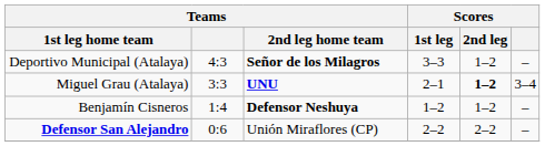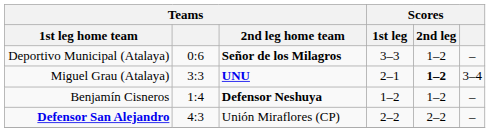 <table class="wikitable" style="text-align: center;">
 <tr>
 <th colspan=3>Teams</th>
 <th colspan=3>Scores</th>
 </tr>
 <tr>
 <th width="200">1st leg home team</th>
 <th width="50"></th>
 <th width="175">2nd leg home team</th>
 <th width="50">1st leg</th>
 <th width="50">2nd leg</th>
 <th></th>
 </tr>
 <tr>
 <td align=right>Deportivo Municipal (Atalaya)</td>
-<td>4:3</td>
+<td>0:6</td>
 <td align=left><strong>Señor de los Milagros</strong></td>
 <td>3–3</td>
 <td>1–2</td>
 <td>–</td>
 </tr>
 <tr>
 <td align=right>Miguel Grau (Atalaya)</td>
 <td>3:3</td>
 <td align=left><strong><a href='#'>UNU</a></strong></td>
 <td>2–1</td>
 <td><strong>1–2</strong></td>
 <td>3–4</td>
 </tr>
 <tr>
 <td align=right>Benjamín Cisneros</td>
 <td>1:4</td>
 <td align=left><strong>Defensor Neshuya</strong></td>
 <td>1–2</td>
 <td>1–2</td>
 <td>–</td>
 </tr>
 <tr>
 <td align=right><strong><a href='#'>Defensor San Alejandro</a></strong></td>
-<td>0:6</td>
+<td>4:3</td>
 <td align=left>Unión Miraflores (CP)</td>
 <td>2–2</td>
 <td>2–2</td>
 <td>–</td>
 </tr>
 <tr>
 </tr>
 </table>
